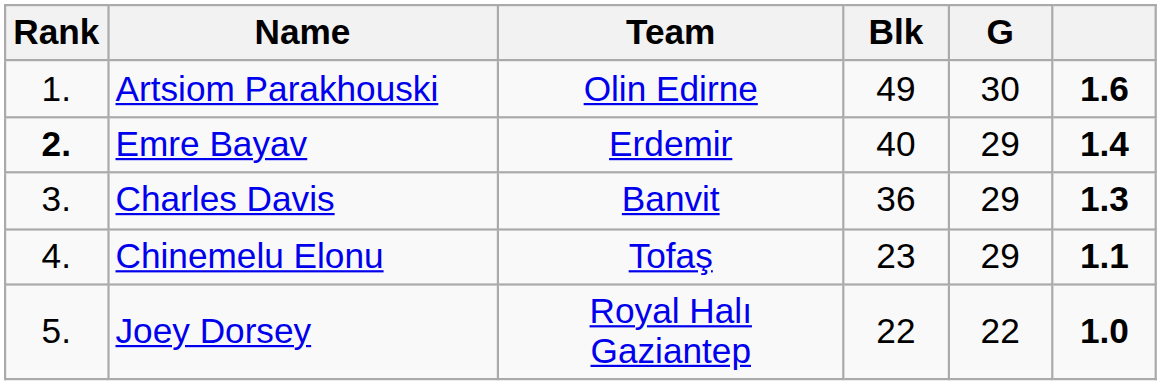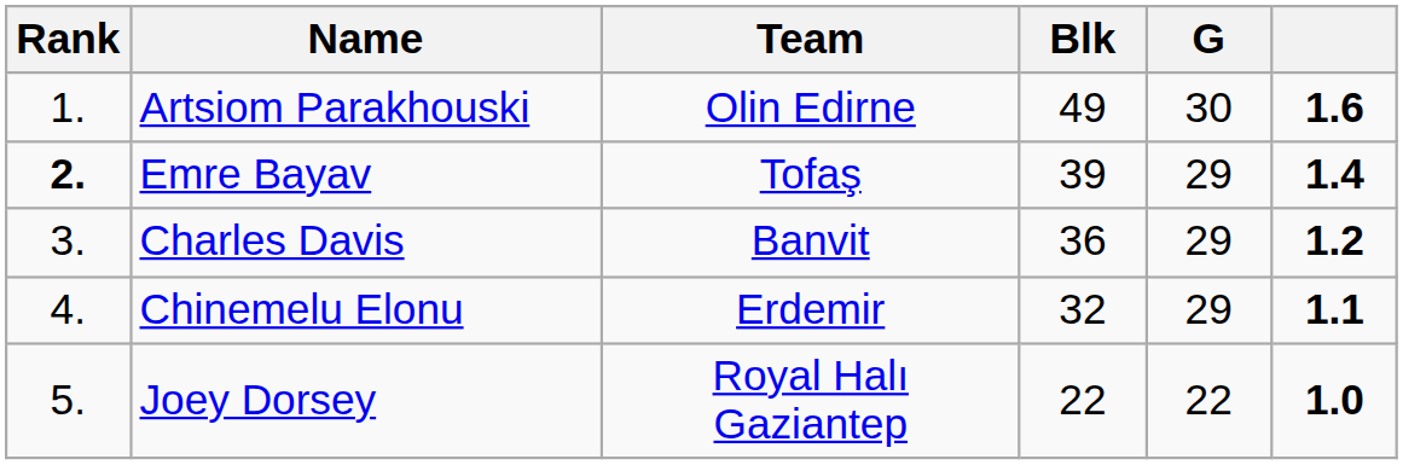 <table class="wikitable" style="text-align: center;">
 <tr>
 <th>Rank</th>
 <th width=170>Name</th>
 <th width=150>Team</th>
 <th width=40>Blk</th>
 <th width=40>G</th>
 <th width=40></th>
 </tr>
 <tr>
 <td>1.</td>
 <td align="left"> <a href='#'>Artsiom Parakhouski</a></td>
 <td><a href='#'>Olin Edirne</a></td>
 <td>49</td>
 <td>30</td>
 <td><strong>1.6</strong></td>
 </tr>
 <tr>
 <td><strong>2.</strong></td>
 <td align="left"> <a href='#'>Emre Bayav</a></td>
-<td><a href='#'>Erdemir</a></td>
-<td>40</td>
+<td><a href='#'>Tofaş</a></td>
+<td>39</td>
 <td>29</td>
 <td><strong>1.4</strong></td>
 </tr>
 <tr>
 <td>3.</td>
 <td align="left"> <a href='#'>Charles Davis</a></td>
 <td><a href='#'>Banvit</a></td>
 <td>36</td>
 <td>29</td>
-<td><strong>1.3</strong></td>
+<td><strong>1.2</strong></td>
 </tr>
 <tr>
 <td>4.</td>
 <td align="left"> <a href='#'>Chinemelu Elonu</a></td>
-<td><a href='#'>Tofaş</a></td>
-<td>23</td>
+<td><a href='#'>Erdemir</a></td>
+<td>32</td>
 <td>29</td>
 <td><strong>1.1</strong></td>
 </tr>
 <tr>
 <td>5.</td>
 <td align="left"> <a href='#'>Joey Dorsey</a></td>
 <td><a href='#'>Royal Halı Gaziantep</a></td>
 <td>22</td>
 <td>22</td>
 <td><strong>1.0</strong></td>
 </tr>
 </table>
